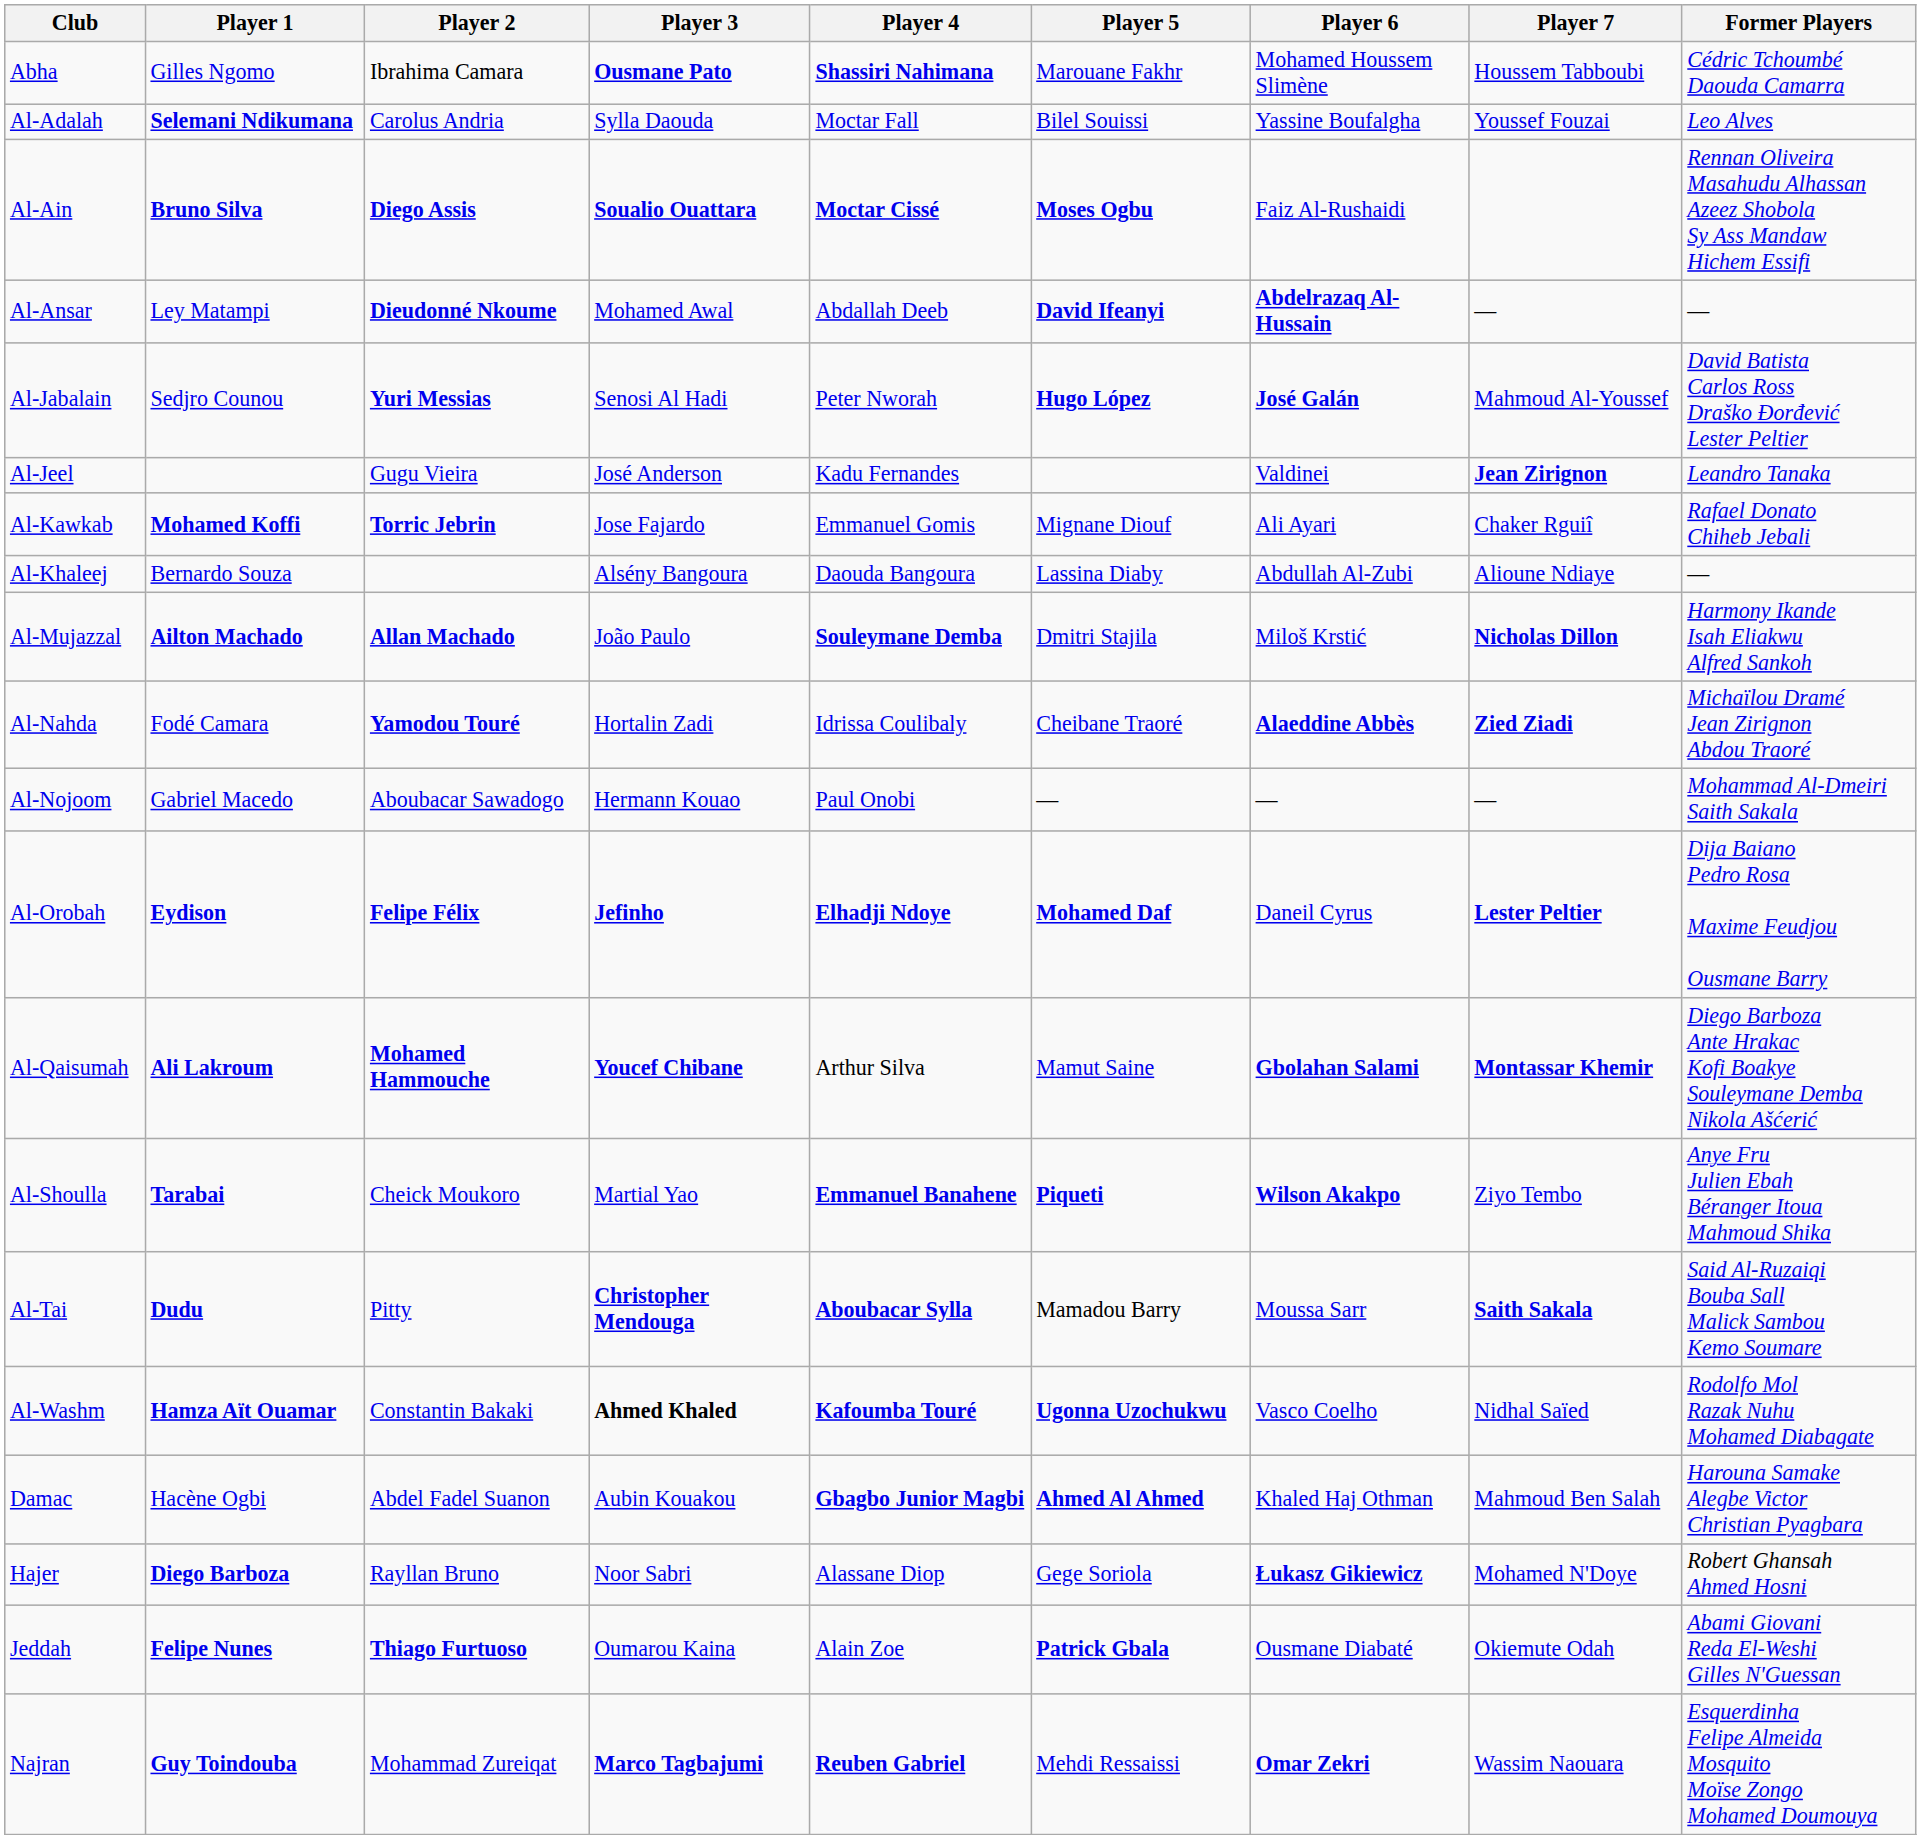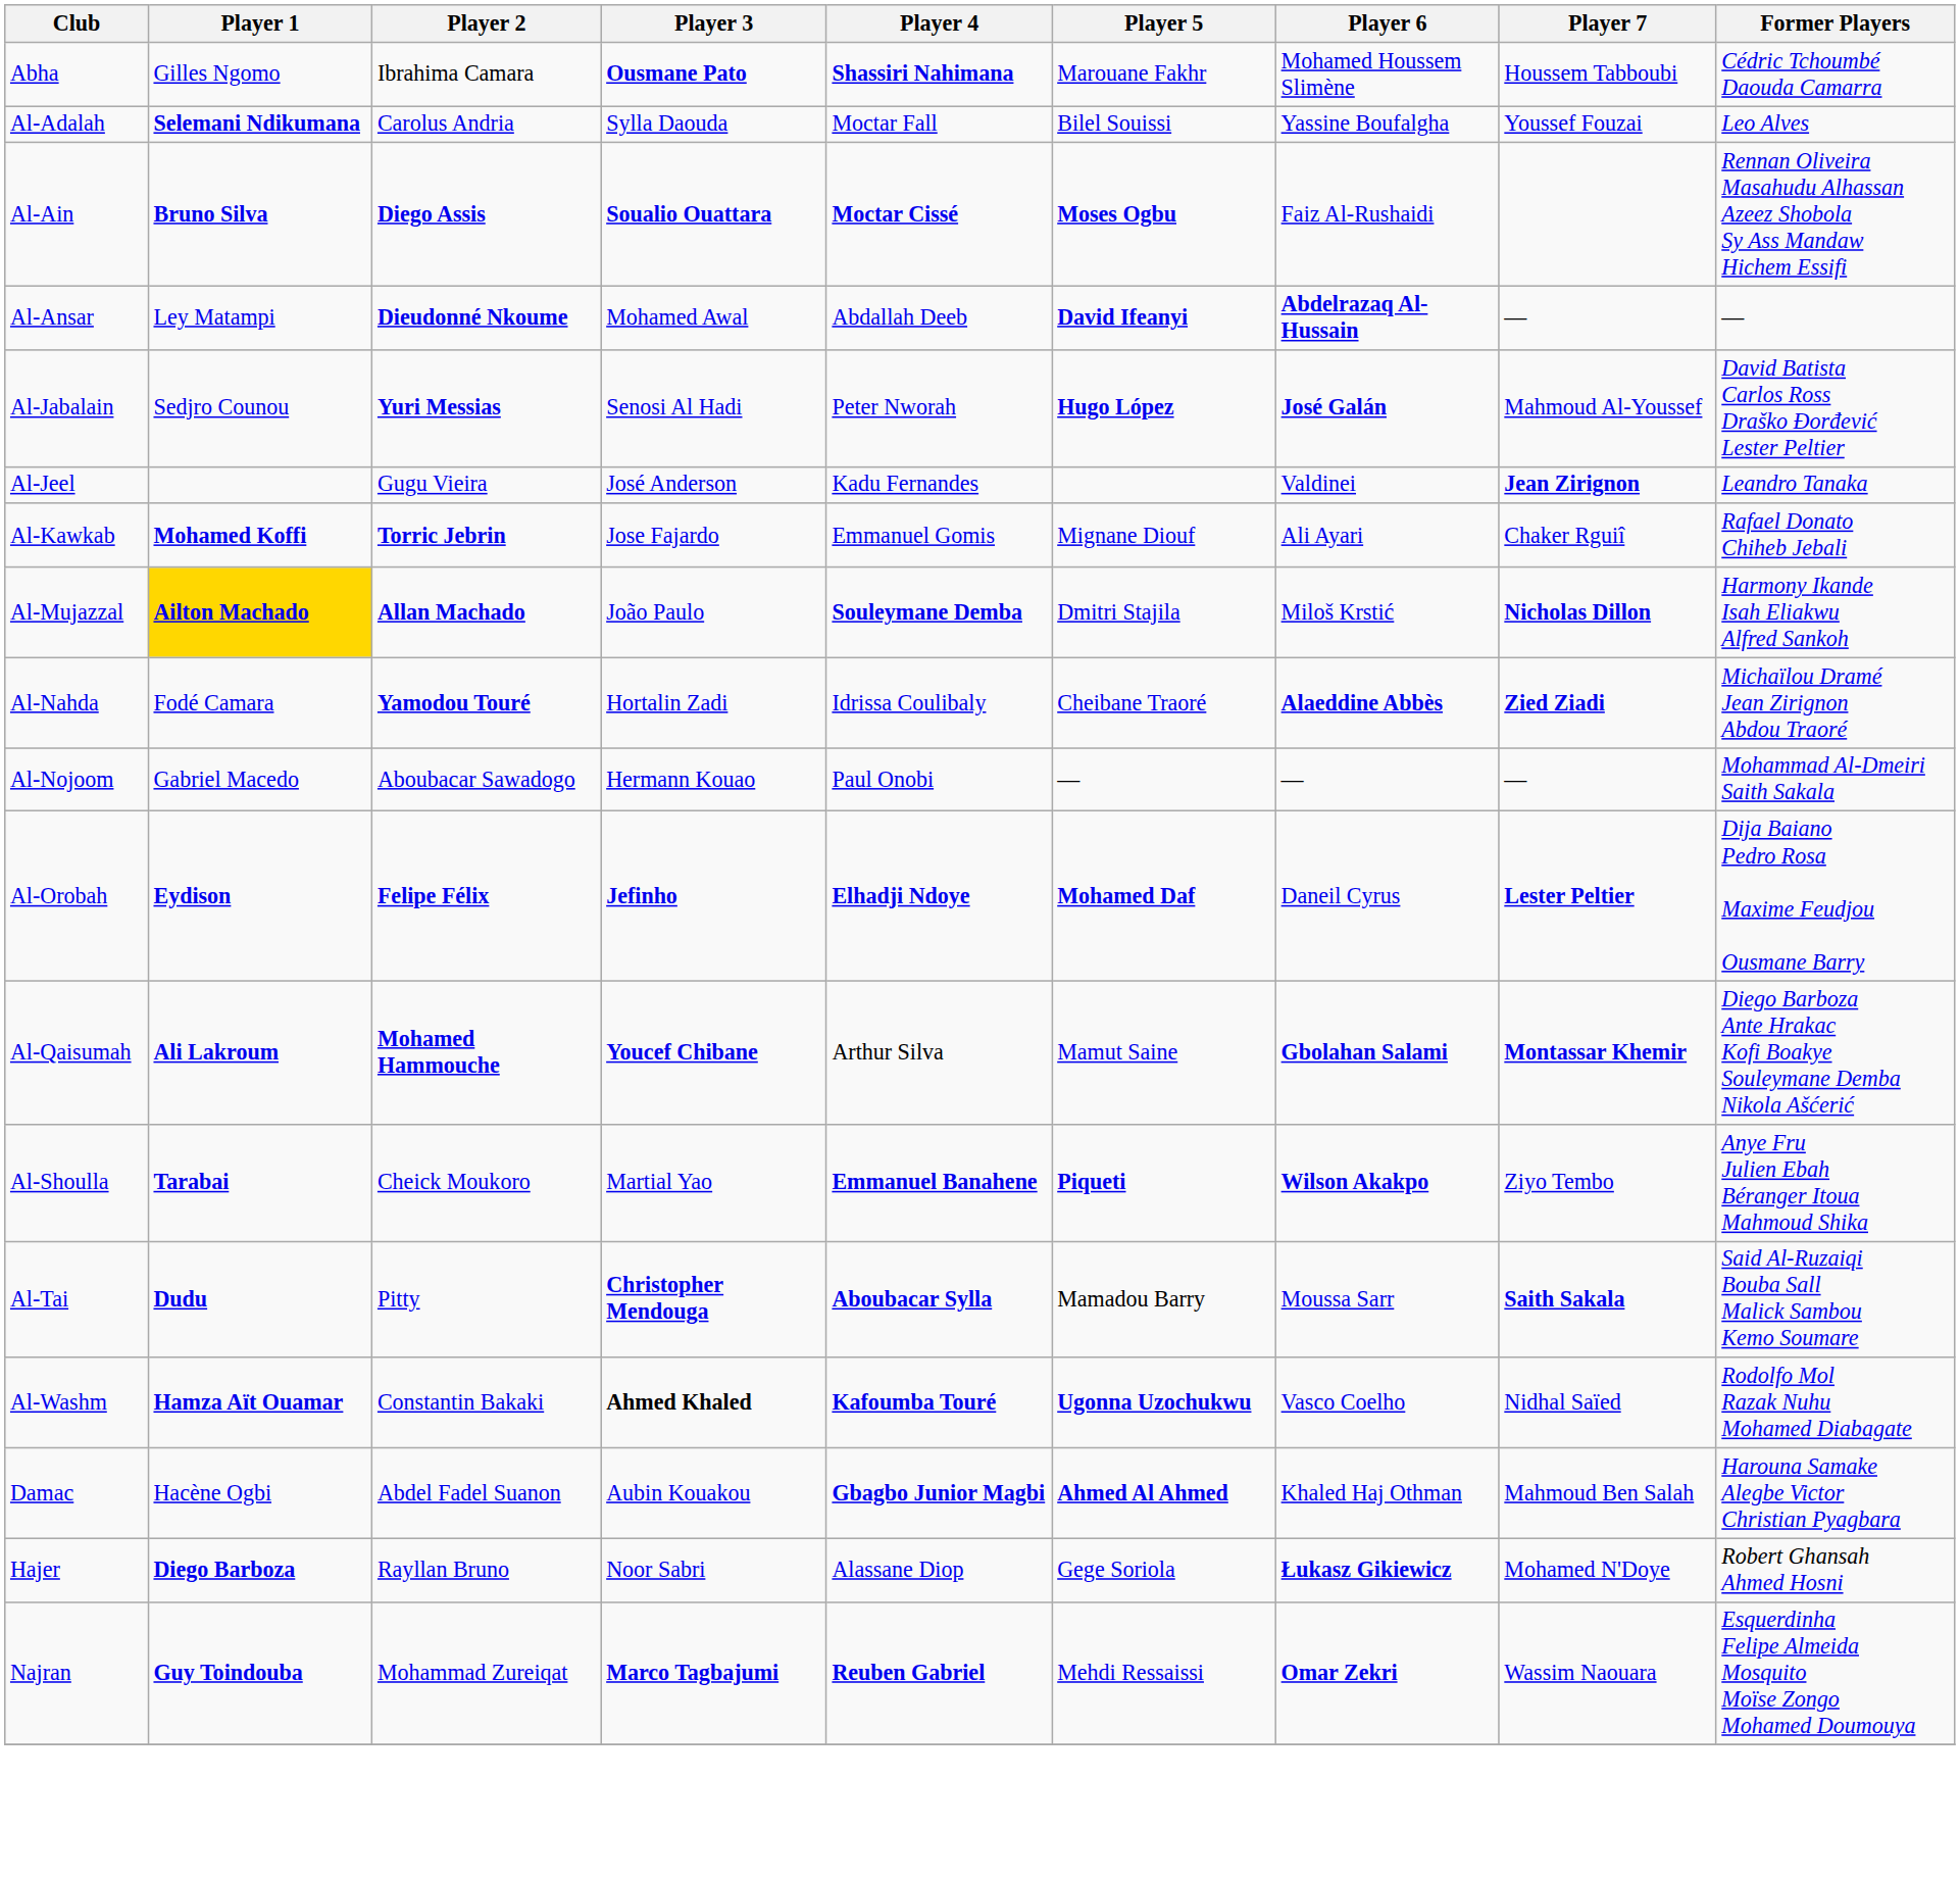 <table class="wikitable" border="1" style="text-align: left; font-size:90%">
 <tr>
 <th width="120">Club</th>
 <th width="220">Player 1</th>
 <th width="220">Player 2</th>
 <th width="220">Player 3</th>
 <th width="220">Player 4</th>
 <th width="220">Player 5</th>
 <th width="220">Player 6</th>
 <th width="220">Player 7</th>
 <th width="240">Former Players</th>
 </tr>
 <tr>
 <td><a href='#'>Abha</a></td>
 <td> <a href='#'>Gilles Ngomo</a></td>
 <td> Ibrahima Camara</td>
 <td> <strong><a href='#'>Ousmane Pato</a></strong></td>
 <td> <strong><a href='#'>Shassiri Nahimana</a></strong></td>
 <td> <a href='#'>Marouane Fakhr</a></td>
 <td> <a href='#'>Mohamed Houssem Slimène</a></td>
 <td> <a href='#'>Houssem Tabboubi</a></td>
 <td> <em><a href='#'>Cédric Tchoumbé</a></em><br>  <em><a href='#'>Daouda Camarra</a></em></td>
 </tr>
 <tr>
 <td><a href='#'>Al-Adalah</a></td>
 <td> <strong><a href='#'>Selemani Ndikumana</a></strong></td>
 <td> <a href='#'>Carolus Andria</a></td>
 <td> <a href='#'>Sylla Daouda</a></td>
 <td> <a href='#'>Moctar Fall</a></td>
 <td> <a href='#'>Bilel Souissi</a></td>
 <td> <a href='#'>Yassine Boufalgha</a></td>
 <td> <a href='#'>Youssef Fouzai</a></td>
 <td> <em><a href='#'>Leo Alves</a></em></td>
 </tr>
 <tr>
 <td><a href='#'>Al-Ain</a></td>
 <td> <strong><a href='#'>Bruno Silva</a></strong></td>
 <td> <strong><a href='#'>Diego Assis</a></strong></td>
 <td> <strong><a href='#'>Soualio Ouattara</a></strong></td>
 <td> <strong><a href='#'>Moctar Cissé</a></strong></td>
 <td> <strong><a href='#'>Moses Ogbu</a></strong></td>
 <td> <a href='#'>Faiz Al-Rushaidi</a></td>
 <td> </td>
 <td> <em><a href='#'>Rennan Oliveira</a></em><br> <em> <a href='#'>Masahudu Alhassan</a></em><br> <em> <a href='#'>Azeez Shobola</a></em><br>  <em><a href='#'>Sy Ass Mandaw</a></em><br> <em><a href='#'>Hichem Essifi</a></em></td>
 </tr>
 <tr>
 <td><a href='#'>Al-Ansar</a></td>
 <td> <a href='#'>Ley Matampi</a></td>
 <td> <strong><a href='#'>Dieudonné Nkoume</a></strong></td>
 <td> <a href='#'>Mohamed Awal</a></td>
 <td> <a href='#'>Abdallah Deeb</a></td>
 <td> <strong><a href='#'>David Ifeanyi</a></strong></td>
 <td> <strong><a href='#'>Abdelrazaq Al-Hussain</a></strong></td>
 <td>—</td>
 <td>—</td>
 </tr>
 <tr>
 <td><a href='#'>Al-Jabalain</a></td>
 <td> <a href='#'>Sedjro Counou</a></td>
 <td> <strong><a href='#'>Yuri Messias</a></strong></td>
 <td> <a href='#'>Senosi Al Hadi</a></td>
 <td> <a href='#'>Peter Nworah</a></td>
 <td> <strong><a href='#'>Hugo López</a></strong></td>
 <td> <strong><a href='#'>José Galán</a></strong></td>
 <td> <a href='#'>Mahmoud Al-Youssef</a></td>
 <td> <em><a href='#'>David Batista</a></em><br> <em> <a href='#'>Carlos Ross</a></em><br> <em> <a href='#'>Draško Đorđević</a></em><br> <em> <a href='#'>Lester Peltier</a></em></td>
 </tr>
 <tr>
 <td><a href='#'>Al-Jeel</a></td>
 <td> </td>
 <td> <a href='#'>Gugu Vieira</a></td>
 <td> <a href='#'>José Anderson</a></td>
 <td> <a href='#'>Kadu Fernandes</a></td>
 <td> </td>
 <td> <a href='#'>Valdinei</a></td>
 <td> <strong><a href='#'>Jean Zirignon</a></strong></td>
 <td> <em><a href='#'>Leandro Tanaka</a></em></td>
 </tr>
 <tr>
 <td><a href='#'>Al-Kawkab</a></td>
 <td> <strong><a href='#'>Mohamed Koffi</a></strong></td>
 <td> <strong><a href='#'>Torric Jebrin</a></strong></td>
 <td> <a href='#'>Jose Fajardo</a></td>
 <td> <a href='#'>Emmanuel Gomis</a></td>
 <td> <a href='#'>Mignane Diouf</a></td>
 <td> <a href='#'>Ali Ayari</a></td>
 <td> <a href='#'>Chaker Rguiî</a></td>
 <td> <em><a href='#'>Rafael Donato</a></em><br> <em> <a href='#'>Chiheb Jebali</a></em></td>
 </tr>
 <tr>
-<td><a href='#'>Al-Khaleej</a></td>
-<td> <a href='#'>Bernardo Souza</a></td>
-<td> </td>
-<td> <a href='#'>Alsény Bangoura</a></td>
-<td> <a href='#'>Daouda Bangoura</a></td>
-<td> <a href='#'>Lassina Diaby</a></td>
-<td> <a href='#'>Abdullah Al-Zubi</a></td>
-<td> <a href='#'>Alioune Ndiaye</a></td>
-<td>—</td>
-</tr>
-<tr>
 <td><a href='#'>Al-Mujazzal</a></td>
-<td> <strong><a href='#'>Ailton Machado</a></strong></td>
+<td style="background: gold;"> <strong><a href='#'>Ailton Machado</a></strong></td>
 <td> <strong><a href='#'>Allan Machado</a></strong></td>
 <td> <a href='#'>João Paulo</a></td>
 <td> <strong><a href='#'>Souleymane Demba</a></strong></td>
 <td> <a href='#'>Dmitri Stajila</a></td>
 <td> <a href='#'>Miloš Krstić</a></td>
 <td> <strong><a href='#'>Nicholas Dillon</a></strong></td>
 <td> <em><a href='#'>Harmony Ikande</a></em><br> <em> <a href='#'>Isah Eliakwu</a></em><br> <em> <a href='#'>Alfred Sankoh</a></em></td>
 </tr>
 <tr>
 <td><a href='#'>Al-Nahda</a></td>
 <td> <a href='#'>Fodé Camara</a></td>
 <td> <strong><a href='#'>Yamodou Touré</a></strong></td>
 <td> <a href='#'>Hortalin Zadi</a></td>
 <td> <a href='#'>Idrissa Coulibaly</a></td>
 <td> <a href='#'>Cheibane Traoré</a></td>
 <td> <strong><a href='#'>Alaeddine Abbès</a></strong></td>
 <td> <strong><a href='#'>Zied Ziadi</a></strong></td>
 <td> <em><a href='#'>Michaïlou Dramé</a></em><br> <em><a href='#'>Jean Zirignon</a></em><br> <em> <a href='#'>Abdou Traoré</a></em></td>
 </tr>
 <tr>
 <td><a href='#'>Al-Nojoom</a></td>
 <td> <a href='#'>Gabriel Macedo</a></td>
 <td> <a href='#'>Aboubacar Sawadogo</a></td>
 <td> <a href='#'>Hermann Kouao</a></td>
 <td> <a href='#'>Paul Onobi</a></td>
 <td>—</td>
 <td>—</td>
 <td>—</td>
 <td> <em><a href='#'>Mohammad Al-Dmeiri</a></em><br> <em><a href='#'>Saith Sakala</a></em></td>
 </tr>
 <tr>
 <td><a href='#'>Al-Orobah</a></td>
 <td> <strong><a href='#'>Eydison</a></strong></td>
 <td> <strong><a href='#'>Felipe Félix</a></strong></td>
 <td> <strong><a href='#'>Jefinho</a></strong></td>
 <td> <strong><a href='#'>Elhadji Ndoye</a></strong></td>
 <td> <strong><a href='#'>Mohamed Daf</a></strong></td>
 <td> <a href='#'>Daneil Cyrus</a></td>
 <td> <strong><a href='#'>Lester Peltier</a></strong></td>
 <td> <em><a href='#'>Dija Baiano</a></em><br> <em> <a href='#'>Pedro Rosa</a></em><br> <em> </em><br> <em> <a href='#'>Maxime Feudjou</a></em><br> <em> </em><br> <em> <a href='#'>Ousmane Barry</a></em></td>
 </tr>
 <tr>
 <td><a href='#'>Al-Qaisumah</a></td>
 <td> <strong><a href='#'>Ali Lakroum</a></strong></td>
 <td> <strong><a href='#'>Mohamed Hammouche</a></strong></td>
 <td> <strong><a href='#'>Youcef Chibane</a></strong></td>
 <td> Arthur Silva</td>
 <td> <a href='#'>Mamut Saine</a></td>
 <td> <strong><a href='#'>Gbolahan Salami</a></strong></td>
 <td> <strong><a href='#'>Montassar Khemir</a></strong></td>
 <td> <em><a href='#'>Diego Barboza</a></em><br> <em> <a href='#'>Ante Hrakac</a></em><br> <em> <a href='#'>Kofi Boakye</a></em><br> <em> <a href='#'>Souleymane Demba</a></em><br> <em> <a href='#'>Nikola Ašćerić</a></em></td>
 </tr>
 <tr>
 <td><a href='#'>Al-Shoulla</a></td>
 <td> <strong><a href='#'>Tarabai</a></strong></td>
 <td> <a href='#'>Cheick Moukoro</a></td>
 <td> <a href='#'>Martial Yao</a></td>
 <td> <strong><a href='#'>Emmanuel Banahene</a></strong></td>
 <td> <strong><a href='#'>Piqueti</a></strong></td>
 <td> <strong><a href='#'>Wilson Akakpo</a></strong></td>
 <td> <a href='#'>Ziyo Tembo</a></td>
 <td> <em><a href='#'>Anye Fru</a></em><br> <em> <a href='#'>Julien Ebah</a></em><br> <em> <a href='#'>Béranger Itoua</a></em><br> <em> <a href='#'>Mahmoud Shika</a></em></td>
 </tr>
 <tr>
 <td><a href='#'>Al-Tai</a></td>
 <td> <strong><a href='#'>Dudu</a></strong></td>
 <td> <a href='#'>Pitty</a></td>
 <td> <strong><a href='#'>Christopher Mendouga</a></strong></td>
 <td> <strong><a href='#'>Aboubacar Sylla</a></strong></td>
 <td> Mamadou Barry</td>
 <td> <a href='#'>Moussa Sarr</a></td>
 <td> <strong><a href='#'>Saith Sakala</a></strong></td>
 <td> <em><a href='#'>Said Al-Ruzaiqi</a></em><br> <em> <a href='#'>Bouba Sall</a></em><br> <em> <a href='#'>Malick Sambou</a></em><br> <em> <a href='#'>Kemo Soumare</a></em></td>
 </tr>
 <tr>
 <td><a href='#'>Al-Washm</a></td>
 <td> <strong><a href='#'>Hamza Aït Ouamar</a></strong></td>
 <td> <a href='#'>Constantin Bakaki</a></td>
 <td> <strong>Ahmed Khaled</strong></td>
 <td> <strong><a href='#'>Kafoumba Touré</a></strong></td>
 <td> <strong><a href='#'>Ugonna Uzochukwu</a></strong></td>
 <td> <a href='#'>Vasco Coelho</a></td>
 <td> <a href='#'>Nidhal Saïed</a></td>
 <td> <em><a href='#'>Rodolfo Mol</a></em><br> <em> <a href='#'>Razak Nuhu</a></em><br> <em> <a href='#'>Mohamed Diabagate</a></em></td>
 </tr>
 <tr>
 <td><a href='#'>Damac</a></td>
 <td> <a href='#'>Hacène Ogbi</a></td>
 <td> <a href='#'>Abdel Fadel Suanon</a></td>
 <td> <a href='#'>Aubin Kouakou</a></td>
 <td> <strong><a href='#'>Gbagbo Junior Magbi</a></strong></td>
 <td> <strong><a href='#'>Ahmed Al Ahmed</a></strong></td>
 <td> <a href='#'>Khaled Haj Othman</a></td>
 <td> <a href='#'>Mahmoud Ben Salah</a></td>
 <td> <em><a href='#'>Harouna Samake</a></em><br> <em> <a href='#'>Alegbe Victor</a></em><br> <em> <a href='#'>Christian Pyagbara</a></em></td>
 </tr>
 <tr>
 <td><a href='#'>Hajer</a></td>
 <td> <strong><a href='#'>Diego Barboza</a></strong></td>
 <td> <a href='#'>Rayllan Bruno</a></td>
 <td> <a href='#'>Noor Sabri</a></td>
 <td> <a href='#'>Alassane Diop</a></td>
 <td> <a href='#'>Gege Soriola</a></td>
 <td> <strong><a href='#'>Łukasz Gikiewicz</a></strong></td>
 <td> <a href='#'>Mohamed N'Doye</a></td>
 <td> <em>Robert Ghansah</em><br> <em> <a href='#'>Ahmed Hosni</a></em></td>
 </tr>
 <tr>
-<td><a href='#'>Jeddah</a></td>
-<td> <strong><a href='#'>Felipe Nunes</a></strong></td>
-<td> <strong><a href='#'>Thiago Furtuoso</a></strong></td>
-<td> <a href='#'>Oumarou Kaina</a></td>
-<td> <a href='#'>Alain Zoe</a></td>
-<td> <strong><a href='#'>Patrick Gbala</a></strong></td>
-<td> <a href='#'>Ousmane Diabaté</a></td>
-<td> <a href='#'>Okiemute Odah</a></td>
-<td> <em><a href='#'>Abami Giovani</a></em><br> <em> <a href='#'>Reda El-Weshi</a></em><br> <em> <a href='#'>Gilles N'Guessan</a></em></td>
-</tr>
-<tr>
 <td><a href='#'>Najran</a></td>
 <td> <strong><a href='#'>Guy Toindouba</a></strong></td>
 <td> <a href='#'>Mohammad Zureiqat</a></td>
 <td> <strong><a href='#'>Marco Tagbajumi</a></strong></td>
 <td> <strong><a href='#'>Reuben Gabriel</a></strong></td>
 <td> <a href='#'>Mehdi Ressaissi</a></td>
 <td> <strong><a href='#'>Omar Zekri</a></strong></td>
 <td> <a href='#'>Wassim Naouara</a></td>
 <td> <em><a href='#'>Esquerdinha</a></em><br> <em> <a href='#'>Felipe Almeida</a></em><br> <em> <a href='#'>Mosquito</a></em><br>  <em><a href='#'>Moïse Zongo</a></em><br> <em> <a href='#'>Mohamed Doumouya</a></em></td>
 </tr>
 <tr>
 </tr>
 </table>
